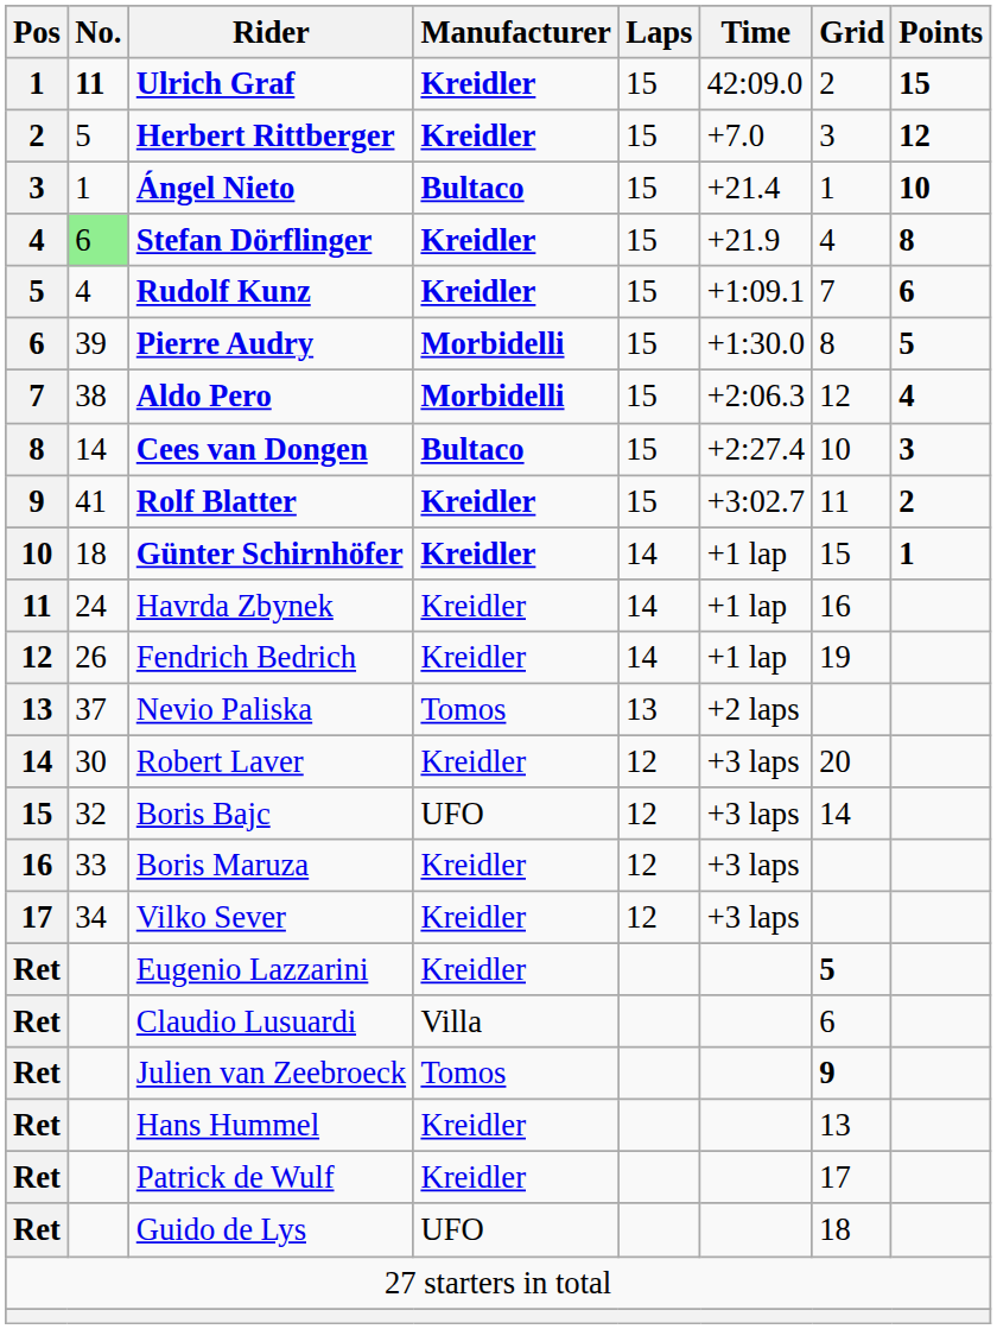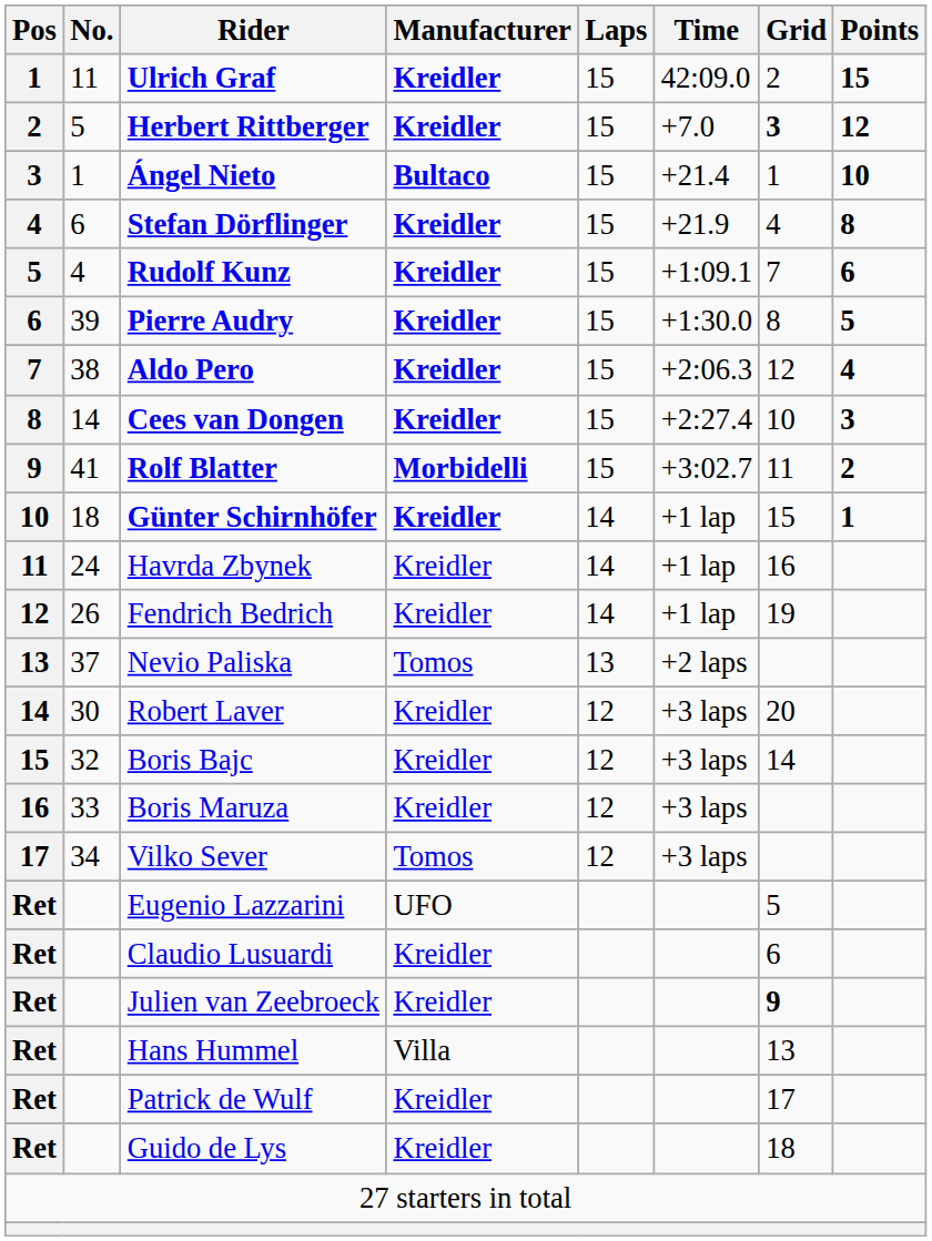 <table class="wikitable" style="font-size: 95%;">
 <tr>
 <th>Pos</th>
 <th>No.</th>
 <th>Rider</th>
 <th>Manufacturer</th>
 <th>Laps</th>
 <th>Time</th>
 <th>Grid</th>
 <th>Points</th>
 </tr>
 <tr>
 <th>1</th>
-<td><strong>11</strong></td>
+<td>11</td>
 <td> <strong><a href='#'>Ulrich Graf</a></strong></td>
 <td><strong><a href='#'>Kreidler</a></strong></td>
 <td>15</td>
 <td>42:09.0</td>
 <td>2</td>
 <td><strong>15</strong></td>
 </tr>
 <tr>
 <th>2</th>
 <td>5</td>
 <td> <strong><a href='#'>Herbert Rittberger</a></strong></td>
 <td><strong><a href='#'>Kreidler</a></strong></td>
 <td>15</td>
 <td>+7.0</td>
-<td>3</td>
+<td><strong>3</strong></td>
 <td><strong>12</strong></td>
 </tr>
 <tr>
 <th>3</th>
 <td>1</td>
 <td> <strong><a href='#'>Ángel Nieto</a></strong></td>
 <td><strong><a href='#'>Bultaco</a></strong></td>
 <td>15</td>
 <td>+21.4</td>
 <td>1</td>
 <td><strong>10</strong></td>
 </tr>
 <tr>
 <th>4</th>
-<td style="background: lightgreen;">6</td>
+<td>6</td>
 <td> <strong><a href='#'>Stefan Dörflinger</a></strong></td>
 <td><strong><a href='#'>Kreidler</a></strong></td>
 <td>15</td>
 <td>+21.9</td>
 <td>4</td>
 <td><strong>8</strong></td>
 </tr>
 <tr>
 <th>5</th>
 <td>4</td>
 <td> <strong><a href='#'>Rudolf Kunz</a></strong></td>
 <td><strong><a href='#'>Kreidler</a></strong></td>
 <td>15</td>
 <td>+1:09.1</td>
 <td>7</td>
 <td><strong>6</strong></td>
 </tr>
 <tr>
 <th>6</th>
 <td>39</td>
 <td> <strong><a href='#'>Pierre Audry</a></strong></td>
-<td><strong><a href='#'>Morbidelli</a></strong></td>
+<td><strong><a href='#'>Kreidler</a></strong></td>
 <td>15</td>
 <td>+1:30.0</td>
 <td>8</td>
 <td><strong>5</strong></td>
 </tr>
 <tr>
 <th>7</th>
 <td>38</td>
 <td> <strong><a href='#'>Aldo Pero</a></strong></td>
-<td><strong><a href='#'>Morbidelli</a></strong></td>
+<td><strong><a href='#'>Kreidler</a></strong></td>
 <td>15</td>
 <td>+2:06.3</td>
 <td>12</td>
 <td><strong>4</strong></td>
 </tr>
 <tr>
 <th>8</th>
 <td>14</td>
 <td> <strong><a href='#'>Cees van Dongen</a></strong></td>
-<td><strong><a href='#'>Bultaco</a></strong></td>
+<td><strong><a href='#'>Kreidler</a></strong></td>
 <td>15</td>
 <td>+2:27.4</td>
 <td>10</td>
 <td><strong>3</strong></td>
 </tr>
 <tr>
 <th>9</th>
 <td>41</td>
 <td> <strong><a href='#'>Rolf Blatter</a></strong></td>
-<td><strong><a href='#'>Kreidler</a></strong></td>
+<td><strong><a href='#'>Morbidelli</a></strong></td>
 <td>15</td>
 <td>+3:02.7</td>
 <td>11</td>
 <td><strong>2</strong></td>
 </tr>
 <tr>
 <th>10</th>
 <td>18</td>
 <td> <strong><a href='#'>Günter Schirnhöfer</a></strong></td>
 <td><strong><a href='#'>Kreidler</a></strong></td>
 <td>14</td>
 <td>+1 lap</td>
 <td>15</td>
 <td><strong>1</strong></td>
 </tr>
 <tr>
 <th>11</th>
 <td>24</td>
 <td> <a href='#'>Havrda Zbynek</a></td>
 <td><a href='#'>Kreidler</a></td>
 <td>14</td>
 <td>+1 lap</td>
 <td>16</td>
 <td></td>
 </tr>
 <tr>
 <th>12</th>
 <td>26</td>
 <td> <a href='#'>Fendrich Bedrich</a></td>
 <td><a href='#'>Kreidler</a></td>
 <td>14</td>
 <td>+1 lap</td>
 <td>19</td>
 <td></td>
 </tr>
 <tr>
 <th>13</th>
 <td>37</td>
 <td> <a href='#'>Nevio Paliska</a></td>
 <td><a href='#'>Tomos</a></td>
 <td>13</td>
 <td>+2 laps</td>
 <td></td>
 <td></td>
 </tr>
 <tr>
 <th>14</th>
 <td>30</td>
 <td> <a href='#'>Robert Laver</a></td>
 <td><a href='#'>Kreidler</a></td>
 <td>12</td>
 <td>+3 laps</td>
 <td>20</td>
 <td></td>
 </tr>
 <tr>
 <th>15</th>
 <td>32</td>
 <td> <a href='#'>Boris Bajc</a></td>
-<td>UFO</td>
+<td><a href='#'>Kreidler</a></td>
 <td>12</td>
 <td>+3 laps</td>
 <td>14</td>
 <td></td>
 </tr>
 <tr>
 <th>16</th>
 <td>33</td>
 <td> <a href='#'>Boris Maruza</a></td>
 <td><a href='#'>Kreidler</a></td>
 <td>12</td>
 <td>+3 laps</td>
 <td></td>
 <td></td>
 </tr>
 <tr>
 <th>17</th>
 <td>34</td>
 <td> <a href='#'>Vilko Sever</a></td>
-<td><a href='#'>Kreidler</a></td>
+<td><a href='#'>Tomos</a></td>
 <td>12</td>
 <td>+3 laps</td>
 <td></td>
 <td></td>
 </tr>
 <tr>
 <th>Ret</th>
 <td></td>
 <td> <a href='#'>Eugenio Lazzarini</a></td>
-<td><a href='#'>Kreidler</a></td>
+<td>UFO</td>
 <td></td>
 <td></td>
-<td><strong>5</strong></td>
+<td>5</td>
 <td></td>
 </tr>
 <tr>
 <th>Ret</th>
 <td></td>
 <td> <a href='#'>Claudio Lusuardi</a></td>
-<td>Villa</td>
+<td><a href='#'>Kreidler</a></td>
 <td></td>
 <td></td>
 <td>6</td>
 <td></td>
 </tr>
 <tr>
 <th>Ret</th>
 <td></td>
 <td> <a href='#'>Julien van Zeebroeck</a></td>
-<td><a href='#'>Tomos</a></td>
+<td><a href='#'>Kreidler</a></td>
 <td></td>
 <td></td>
 <td><strong>9</strong></td>
 <td></td>
 </tr>
 <tr>
 <th>Ret</th>
 <td></td>
 <td> <a href='#'>Hans Hummel</a></td>
-<td><a href='#'>Kreidler</a></td>
+<td>Villa</td>
 <td></td>
 <td></td>
 <td>13</td>
 <td></td>
 </tr>
 <tr>
 <th>Ret</th>
 <td></td>
 <td> <a href='#'>Patrick de Wulf</a></td>
 <td><a href='#'>Kreidler</a></td>
 <td></td>
 <td></td>
 <td>17</td>
 <td></td>
 </tr>
 <tr>
 <th>Ret</th>
 <td></td>
 <td> <a href='#'>Guido de Lys</a></td>
-<td>UFO</td>
+<td><a href='#'>Kreidler</a></td>
 <td></td>
 <td></td>
 <td>18</td>
 <td></td>
 </tr>
 <tr>
 <td colspan=8 align=center>27 starters in total</td>
 </tr>
 <tr>
 <th colspan=8></th>
 </tr>
 </table>
